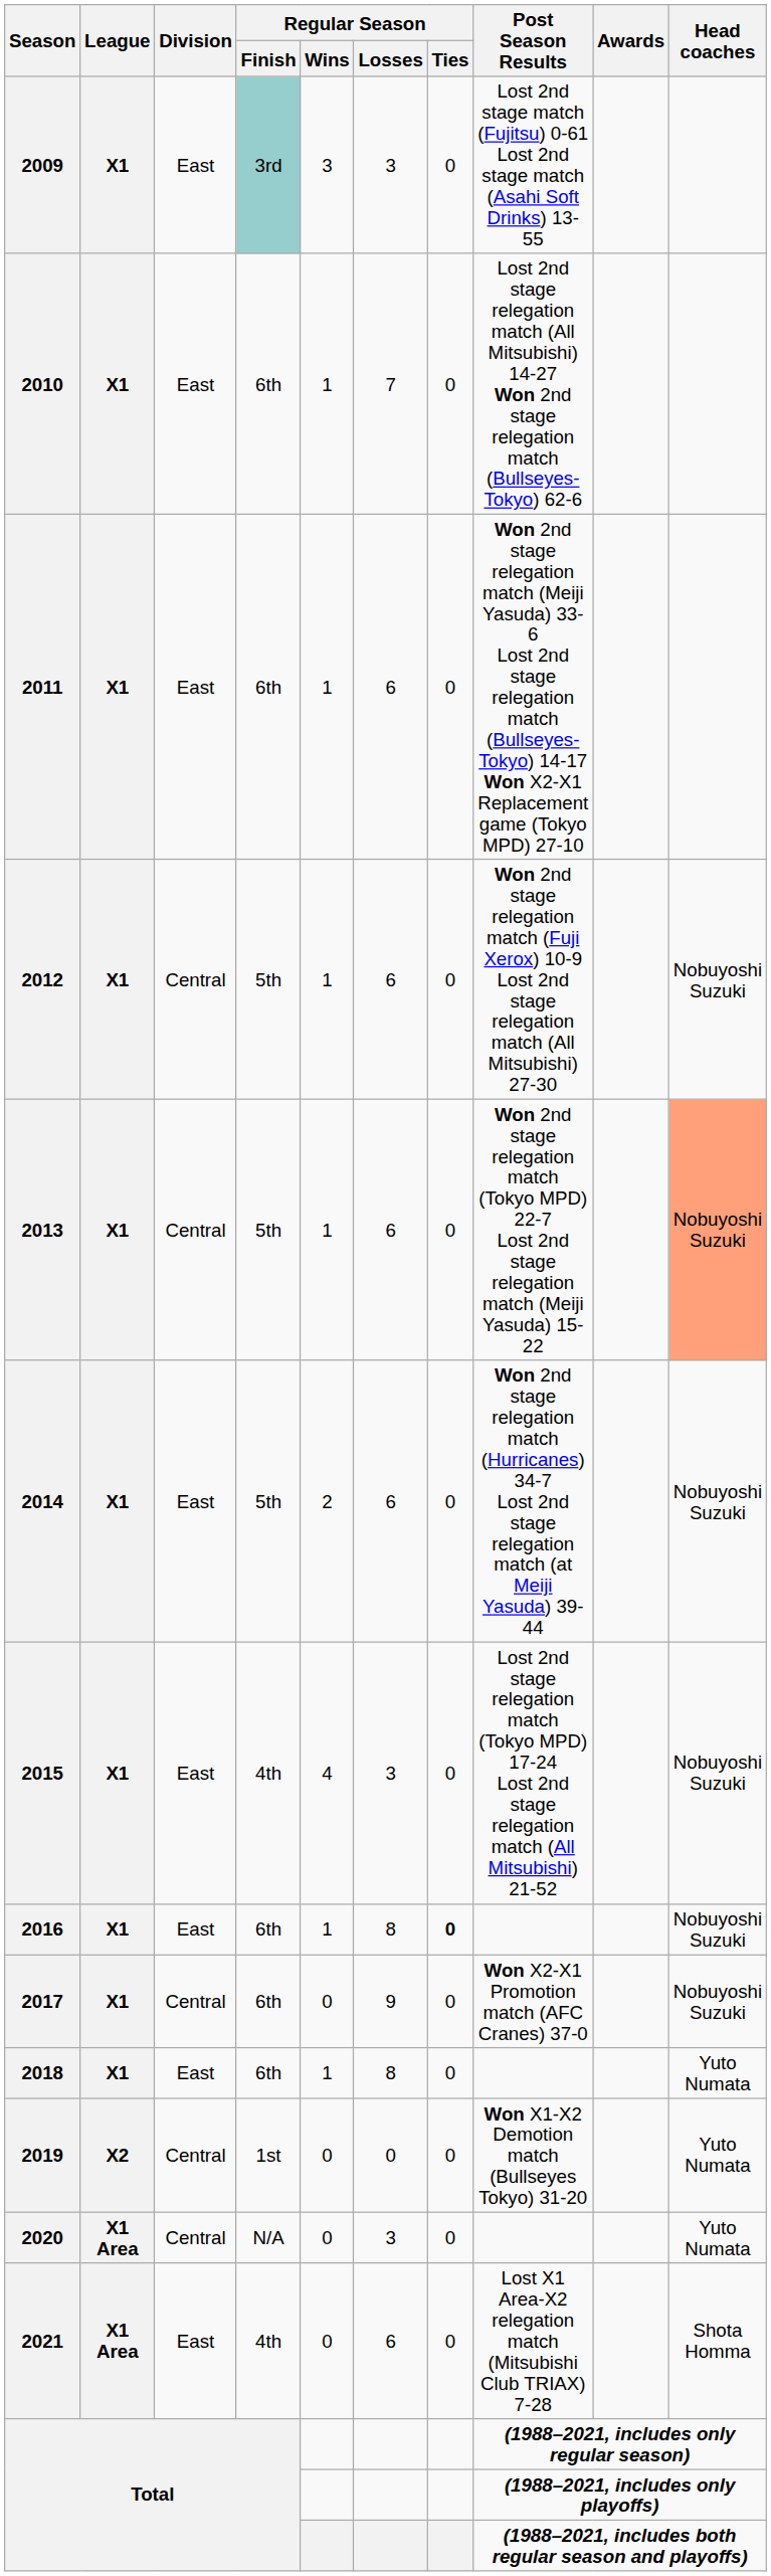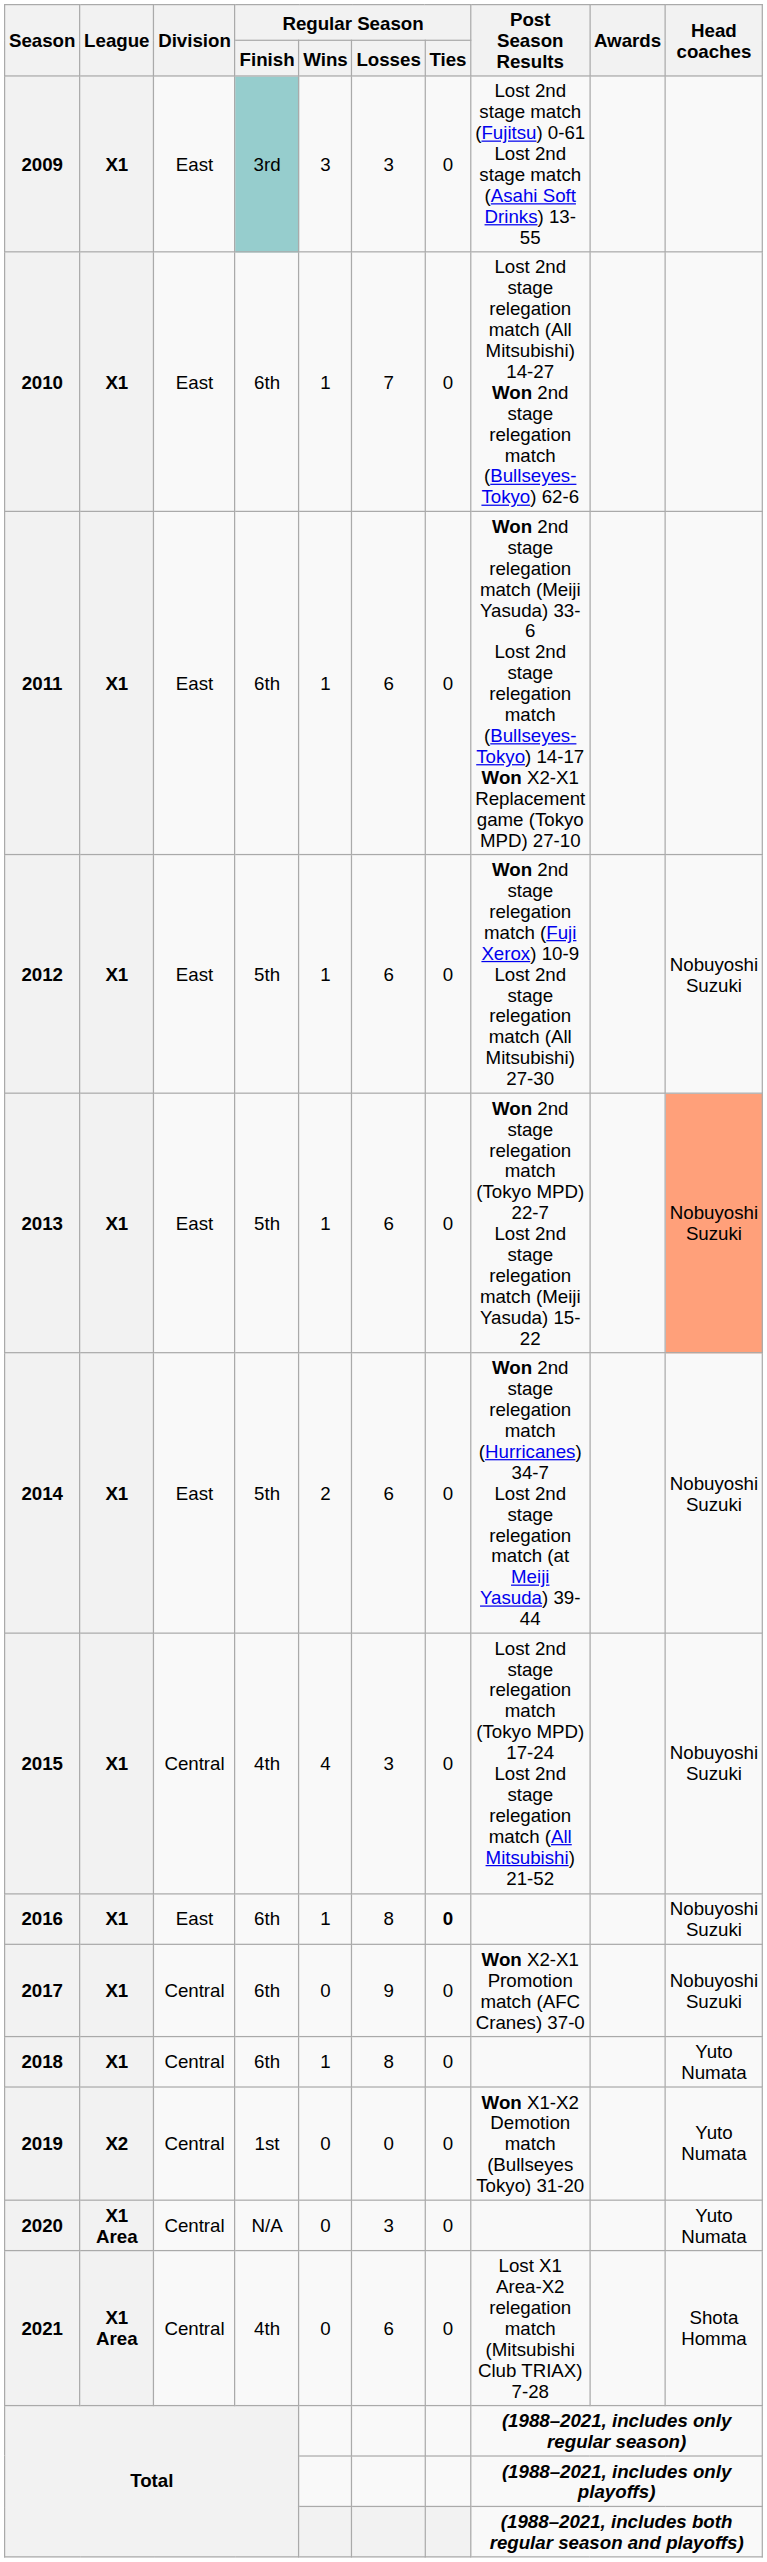 <table class="wikitable" style="text-align:center; font-size:95%">
 <tr>
 <th rowspan="2">Season</th>
 <th rowspan="2">League</th>
 <th rowspan="2">Division</th>
 <th colspan="4">Regular Season</th>
 <th rowspan="2">Post Season Results</th>
 <th rowspan="2">Awards</th>
 <th rowspan="2">Head coaches</th>
 </tr>
 <tr>
 <th>Finish</th>
 <th>Wins</th>
 <th>Losses</th>
 <th>Ties</th>
 </tr>
 <tr>
 <th align="center">2009</th>
 <th align="center">X1</th>
 <td align="center">East</td>
 <td align="center" bgcolor="#96CDCD">3rd</td>
 <td align="center">3</td>
 <td align="center">3</td>
 <td align="center">0</td>
 <td>Lost 2nd stage match (<a href='#'>Fujitsu</a>) 0-61<br>Lost 2nd stage match (<a href='#'>Asahi Soft Drinks</a>) 13-55</td>
 <td></td>
 <td></td>
 </tr>
 <tr>
 <th align="center">2010</th>
 <th align="center">X1</th>
 <td align="center">East</td>
 <td align="center" bgcolor="">6th</td>
 <td align="center">1</td>
 <td align="center">7</td>
 <td align="center">0</td>
 <td>Lost 2nd stage relegation match (All Mitsubishi) 14-27<br><strong>Won</strong> 2nd stage relegation match (<a href='#'>Bullseyes-Tokyo</a>) 62-6</td>
 <td></td>
 <td></td>
 </tr>
 <tr>
 <th align="center">2011</th>
 <th align="center">X1</th>
 <td align="center">East</td>
 <td align="center" bgcolor="">6th</td>
 <td align="center">1</td>
 <td align="center">6</td>
 <td align="center">0</td>
 <td><strong>Won</strong> 2nd stage relegation match (Meiji Yasuda) 33-6<br>Lost 2nd stage relegation match (<a href='#'>Bullseyes-Tokyo</a>) 14-17<br><strong>Won</strong> X2-X1 Replacement game (Tokyo MPD) 27-10</td>
 <td></td>
 <td></td>
 </tr>
 <tr>
 <th align="center">2012</th>
 <th align="center">X1</th>
-<td align="center">Central</td>
+<td align="center">East</td>
 <td align="center" bgcolor="">5th</td>
 <td align="center">1</td>
 <td align="center">6</td>
 <td align="center">0</td>
 <td><strong>Won</strong> 2nd stage relegation match (<a href='#'>Fuji Xerox</a>) 10-9<br>Lost 2nd stage relegation match (All Mitsubishi) 27-30</td>
 <td></td>
 <td>Nobuyoshi Suzuki</td>
 </tr>
 <tr>
 <th align="center">2013</th>
 <th align="center">X1</th>
-<td align="center">Central</td>
+<td align="center">East</td>
 <td align="center" bgcolor="">5th</td>
 <td align="center">1</td>
 <td align="center">6</td>
 <td align="center">0</td>
 <td><strong>Won</strong> 2nd stage relegation match (Tokyo MPD) 22-7<br>Lost 2nd stage relegation match (Meiji Yasuda) 15-22</td>
 <td></td>
 <td style="background: lightsalmon;">Nobuyoshi Suzuki</td>
 </tr>
 <tr>
 <th align="center">2014</th>
 <th align="center">X1</th>
 <td align="center">East</td>
 <td align="center" bgcolor="">5th</td>
 <td align="center">2</td>
 <td align="center">6</td>
 <td align="center">0</td>
 <td><strong>Won</strong> 2nd stage relegation match (<a href='#'>Hurricanes</a>) 34-7<br>Lost 2nd stage relegation match (at <a href='#'>Meiji Yasuda</a>) 39-44</td>
 <td></td>
 <td>Nobuyoshi Suzuki</td>
 </tr>
 <tr>
 <th align="center">2015</th>
 <th align="center">X1</th>
-<td align="center">East</td>
+<td align="center">Central</td>
 <td align="center" bgcolor="">4th</td>
 <td align="center">4</td>
 <td align="center">3</td>
 <td align="center">0</td>
 <td>Lost 2nd stage relegation match (Tokyo MPD) 17-24<br>Lost 2nd stage relegation match (<a href='#'>All Mitsubishi</a>) 21-52</td>
 <td></td>
 <td>Nobuyoshi Suzuki</td>
 </tr>
 <tr>
 <th align="center">2016</th>
 <th align="center">X1</th>
 <td align="center">East</td>
 <td align="center" bgcolor="">6th</td>
 <td align="center">1</td>
 <td align="center">8</td>
 <td align="center"><strong>0</strong></td>
 <td></td>
 <td></td>
 <td>Nobuyoshi Suzuki</td>
 </tr>
 <tr>
 <th align="center">2017</th>
 <th align="center">X1</th>
 <td align="center">Central</td>
 <td align="center">6th</td>
 <td align="center">0</td>
 <td align="center">9</td>
 <td align="center">0</td>
 <td><strong>Won</strong> X2-X1 Promotion match (AFC Cranes) 37-0</td>
 <td></td>
 <td>Nobuyoshi Suzuki</td>
 </tr>
 <tr>
 <th align="center">2018</th>
 <th align="center">X1</th>
-<td align="center">East</td>
+<td align="center">Central</td>
 <td align="center">6th</td>
 <td align="center">1</td>
 <td align="center">8</td>
 <td align="center">0</td>
 <td></td>
 <td></td>
 <td>Yuto Numata</td>
 </tr>
 <tr>
 <th align="center">2019</th>
 <th align="center">X2</th>
 <td align="center">Central</td>
 <td align="center">1st</td>
 <td align="center">0</td>
 <td align="center">0</td>
 <td align="center">0</td>
 <td><strong>Won</strong> X1-X2 Demotion match (Bullseyes Tokyo) 31-20</td>
 <td></td>
 <td>Yuto Numata</td>
 </tr>
 <tr>
 <th align="center">2020</th>
 <th align="center">X1 Area</th>
 <td align="center">Central</td>
 <td align="center">N/A</td>
 <td align="center">0</td>
 <td align="center">3</td>
 <td align="center">0</td>
 <td></td>
 <td></td>
 <td>Yuto Numata</td>
 </tr>
 <tr>
 <th align="center">2021</th>
 <th align="center">X1 Area</th>
-<td align="center">East</td>
+<td align="center">Central</td>
 <td align="center">4th</td>
 <td align="center">0</td>
 <td align="center">6</td>
 <td align="center">0</td>
 <td>Lost X1 Area-X2 relegation match (Mitsubishi Club TRIAX) 7-28</td>
 <td></td>
 <td>Shota Homma</td>
 </tr>
 <tr>
 <th align="center" rowSpan="4" colSpan="4">Total</th>
 <td align="center"></td>
 <td align="center"></td>
 <td align="center"></td>
 <td colSpan="4"><strong><em>(1988–2021, includes only regular season)</em></strong></td>
 </tr>
 <tr>
 <td align="center"></td>
 <td align="center"></td>
 <td align="center"></td>
 <td colSpan="4"><strong><em>(1988–2021, includes only playoffs)</em></strong></td>
 </tr>
 <tr>
 <th align="center"></th>
 <th align="center"></th>
 <th align="center"></th>
 <td colSpan="4"><strong><em>(1988–2021, includes both regular season and playoffs)</em></strong></td>
 </tr>
 </table>
